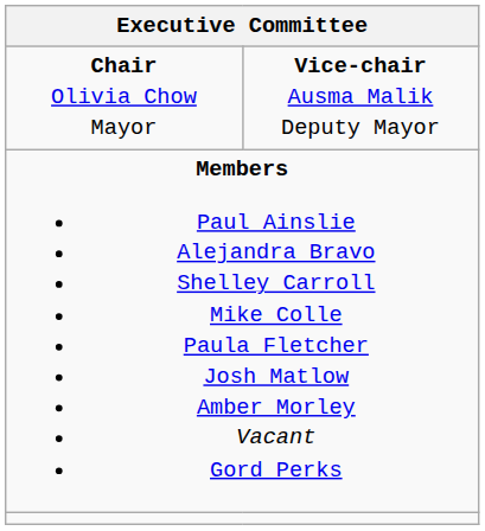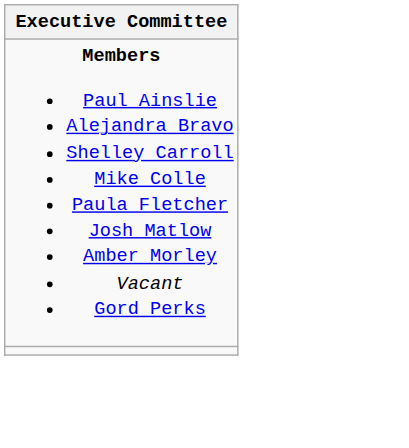 <table class="wikitable" style="line-height:1.4em; text-align:center;">
 <tr>
 <th colspan="2" scope="col">Executive Committee</th>
-</tr>
-<tr>
-<td style="width: 100pt;"><strong>Chair</strong><br><a href='#'>Olivia Chow</a><br>Mayor</td>
-<td style="width: 100pt;"><strong>Vice-chair</strong><br><a href='#'>Ausma Malik</a><br>Deputy Mayor</td>
 </tr>
 <tr>
 <td colspan="2"><strong>Members</strong><br><ul><li><a href='#'>Paul Ainslie</a></li><li><a href='#'>Alejandra Bravo</a></li><li><a href='#'>Shelley Carroll</a></li><li><a href='#'>Mike Colle</a></li><li><a href='#'>Paula Fletcher</a></li><li><a href='#'>Josh Matlow</a></li><li><a href='#'>Amber Morley</a></li><li><em>Vacant</em></li><li><a href='#'>Gord Perks</a></li></ul></td>
 </tr>
 <tr>
 <td colspan="2"></td>
 </tr>
 </table>
